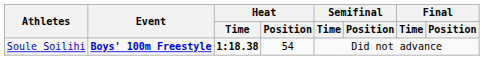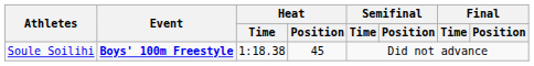 <table class="wikitable" border="1" style="font-size:90%">
 <tr>
 <th rowspan=2>Athletes</th>
 <th rowspan=2>Event</th>
 <th colspan=2>Heat</th>
 <th colspan=2>Semifinal</th>
 <th colspan=2>Final</th>
 </tr>
 <tr>
 <th>Time</th>
 <th>Position</th>
 <th>Time</th>
 <th>Position</th>
 <th>Time</th>
 <th>Position</th>
 </tr>
 <tr>
 <td rowspan=1><a href='#'>Soule Soilihi</a></td>
 <td><strong><a href='#'>Boys' 100m Freestyle</a></strong></td>
-<td align=center><strong>1:18.38</strong></td>
-<td align=center>54</td>
+<td align=center>1:18.38</td>
+<td align=center>45</td>
 <td colspan="4" align=center>Did not advance</td>
 </tr>
 </table>
